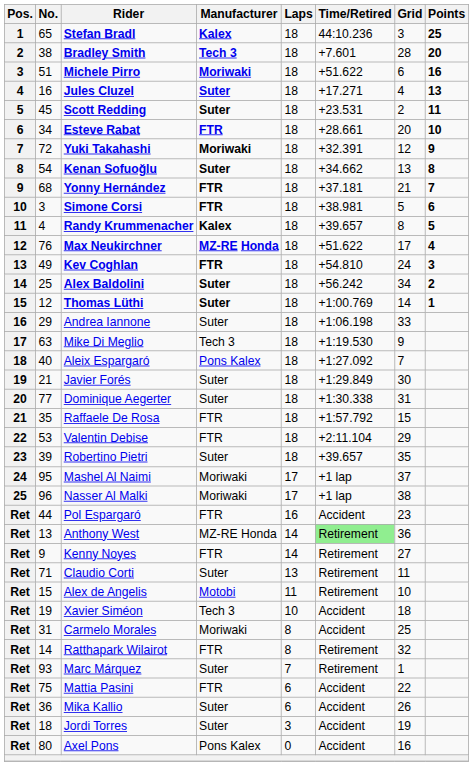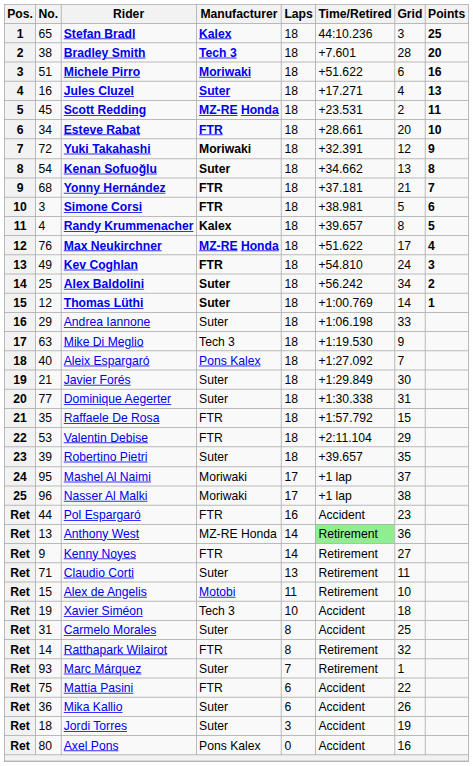 <table class="wikitable" style="font-size: 95%;">
 <tr>
 <th>Pos.</th>
 <th>No.</th>
 <th>Rider</th>
 <th>Manufacturer</th>
 <th>Laps</th>
 <th>Time/Retired</th>
 <th>Grid</th>
 <th>Points</th>
 </tr>
 <tr>
 <th>1</th>
 <td>65</td>
 <td> <strong><a href='#'>Stefan Bradl</a></strong></td>
 <td><strong><a href='#'>Kalex</a></strong></td>
 <td>18</td>
 <td>44:10.236</td>
 <td>3</td>
 <td><strong>25</strong></td>
 </tr>
 <tr>
 <th>2</th>
 <td>38</td>
 <td> <strong><a href='#'>Bradley Smith</a></strong></td>
 <td><strong><a href='#'>Tech 3</a></strong></td>
 <td>18</td>
 <td>+7.601</td>
 <td>28</td>
 <td><strong>20</strong></td>
 </tr>
 <tr>
 <th>3</th>
 <td>51</td>
 <td> <strong><a href='#'>Michele Pirro</a></strong></td>
 <td><strong><a href='#'>Moriwaki</a></strong></td>
 <td>18</td>
 <td>+51.622</td>
 <td>6</td>
 <td><strong>16</strong></td>
 </tr>
 <tr>
 <th>4</th>
 <td>16</td>
 <td> <strong><a href='#'>Jules Cluzel</a></strong></td>
 <td><strong><a href='#'>Suter</a></strong></td>
 <td>18</td>
 <td>+17.271</td>
 <td>4</td>
 <td><strong>13</strong></td>
 </tr>
 <tr>
 <th>5</th>
 <td>45</td>
 <td> <strong><a href='#'>Scott Redding</a></strong></td>
-<td><strong>Suter</strong></td>
+<td><strong><a href='#'>MZ-RE</a> <a href='#'>Honda</a></strong></td>
 <td>18</td>
 <td>+23.531</td>
 <td>2</td>
 <td><strong>11</strong></td>
 </tr>
 <tr>
 <th>6</th>
 <td>34</td>
 <td> <strong><a href='#'>Esteve Rabat</a></strong></td>
 <td><strong><a href='#'>FTR</a></strong></td>
 <td>18</td>
 <td>+28.661</td>
 <td>20</td>
 <td><strong>10</strong></td>
 </tr>
 <tr>
 <th>7</th>
 <td>72</td>
 <td> <strong><a href='#'>Yuki Takahashi</a></strong></td>
 <td><strong>Moriwaki</strong></td>
 <td>18</td>
 <td>+32.391</td>
 <td>12</td>
 <td><strong>9</strong></td>
 </tr>
 <tr>
 <th>8</th>
 <td>54</td>
 <td> <strong><a href='#'>Kenan Sofuoğlu</a></strong></td>
 <td><strong>Suter</strong></td>
 <td>18</td>
 <td>+34.662</td>
 <td>13</td>
 <td><strong>8</strong></td>
 </tr>
 <tr>
 <th>9</th>
 <td>68</td>
 <td> <strong><a href='#'>Yonny Hernández</a></strong></td>
 <td><strong>FTR</strong></td>
 <td>18</td>
 <td>+37.181</td>
 <td>21</td>
 <td><strong>7</strong></td>
 </tr>
 <tr>
 <th>10</th>
 <td>3</td>
 <td> <strong><a href='#'>Simone Corsi</a></strong></td>
 <td><strong>FTR</strong></td>
 <td>18</td>
 <td>+38.981</td>
 <td>5</td>
 <td><strong>6</strong></td>
 </tr>
 <tr>
 <th>11</th>
 <td>4</td>
 <td> <strong><a href='#'>Randy Krummenacher</a></strong></td>
 <td><strong>Kalex</strong></td>
 <td>18</td>
 <td>+39.657</td>
 <td>8</td>
 <td><strong>5</strong></td>
 </tr>
 <tr>
 <th>12</th>
 <td>76</td>
 <td> <strong><a href='#'>Max Neukirchner</a></strong></td>
 <td><strong><a href='#'>MZ-RE</a> <a href='#'>Honda</a></strong></td>
 <td>18</td>
 <td>+51.622</td>
 <td>17</td>
 <td><strong>4</strong></td>
 </tr>
 <tr>
 <th>13</th>
 <td>49</td>
 <td> <strong><a href='#'>Kev Coghlan</a></strong></td>
 <td><strong>FTR</strong></td>
 <td>18</td>
 <td>+54.810</td>
 <td>24</td>
 <td><strong>3</strong></td>
 </tr>
 <tr>
 <th>14</th>
 <td>25</td>
 <td> <strong><a href='#'>Alex Baldolini</a></strong></td>
 <td><strong>Suter</strong></td>
 <td>18</td>
 <td>+56.242</td>
 <td>34</td>
 <td><strong>2</strong></td>
 </tr>
 <tr>
 <th>15</th>
 <td>12</td>
 <td> <strong><a href='#'>Thomas Lüthi</a></strong></td>
 <td><strong>Suter</strong></td>
 <td>18</td>
 <td>+1:00.769</td>
 <td>14</td>
 <td><strong>1</strong></td>
 </tr>
 <tr>
 <th>16</th>
 <td>29</td>
 <td> <a href='#'>Andrea Iannone</a></td>
 <td>Suter</td>
 <td>18</td>
 <td>+1:06.198</td>
 <td>33</td>
 <td></td>
 </tr>
 <tr>
 <th>17</th>
 <td>63</td>
 <td> <a href='#'>Mike Di Meglio</a></td>
 <td>Tech 3</td>
 <td>18</td>
 <td>+1:19.530</td>
 <td>9</td>
 <td></td>
 </tr>
 <tr>
 <th>18</th>
 <td>40</td>
 <td> <a href='#'>Aleix Espargaró</a></td>
 <td><a href='#'>Pons Kalex</a></td>
 <td>18</td>
 <td>+1:27.092</td>
 <td>7</td>
 <td></td>
 </tr>
 <tr>
 <th>19</th>
 <td>21</td>
 <td> <a href='#'>Javier Forés</a></td>
 <td>Suter</td>
 <td>18</td>
 <td>+1:29.849</td>
 <td>30</td>
 <td></td>
 </tr>
 <tr>
 <th>20</th>
 <td>77</td>
 <td> <a href='#'>Dominique Aegerter</a></td>
 <td>Suter</td>
 <td>18</td>
 <td>+1:30.338</td>
 <td>31</td>
 <td></td>
 </tr>
 <tr>
 <th>21</th>
 <td>35</td>
 <td> <a href='#'>Raffaele De Rosa</a></td>
 <td>FTR</td>
 <td>18</td>
 <td>+1:57.792</td>
 <td>15</td>
 <td></td>
 </tr>
 <tr>
 <th>22</th>
 <td>53</td>
 <td> <a href='#'>Valentin Debise</a></td>
 <td>FTR</td>
 <td>18</td>
 <td>+2:11.104</td>
 <td>29</td>
 <td></td>
 </tr>
 <tr>
 <th>23</th>
 <td>39</td>
 <td> <a href='#'>Robertino Pietri</a></td>
 <td>Suter</td>
 <td>18</td>
 <td>+39.657</td>
 <td>35</td>
 <td></td>
 </tr>
 <tr>
 <th>24</th>
 <td>95</td>
 <td> <a href='#'>Mashel Al Naimi</a></td>
 <td>Moriwaki</td>
 <td>17</td>
 <td>+1 lap</td>
 <td>37</td>
 <td></td>
 </tr>
 <tr>
 <th>25</th>
 <td>96</td>
 <td> <a href='#'>Nasser Al Malki</a></td>
 <td>Moriwaki</td>
 <td>17</td>
 <td>+1 lap</td>
 <td>38</td>
 <td></td>
 </tr>
 <tr>
 <th>Ret</th>
 <td>44</td>
 <td> <a href='#'>Pol Espargaró</a></td>
 <td>FTR</td>
 <td>16</td>
 <td>Accident</td>
 <td>23</td>
 <td></td>
 </tr>
 <tr>
 <th>Ret</th>
 <td>13</td>
 <td> <a href='#'>Anthony West</a></td>
 <td>MZ-RE Honda</td>
 <td>14</td>
 <td style="background: lightgreen;">Retirement</td>
 <td>36</td>
 <td></td>
 </tr>
 <tr>
 <th>Ret</th>
 <td>9</td>
 <td> <a href='#'>Kenny Noyes</a></td>
 <td>FTR</td>
 <td>14</td>
 <td>Retirement</td>
 <td>27</td>
 <td></td>
 </tr>
 <tr>
 <th>Ret</th>
 <td>71</td>
 <td> <a href='#'>Claudio Corti</a></td>
 <td>Suter</td>
 <td>13</td>
 <td>Retirement</td>
 <td>11</td>
 <td></td>
 </tr>
 <tr>
 <th>Ret</th>
 <td>15</td>
 <td> <a href='#'>Alex de Angelis</a></td>
 <td><a href='#'>Motobi</a></td>
 <td>11</td>
 <td>Retirement</td>
 <td>10</td>
 <td></td>
 </tr>
 <tr>
 <th>Ret</th>
 <td>19</td>
 <td> <a href='#'>Xavier Siméon</a></td>
 <td>Tech 3</td>
 <td>10</td>
 <td>Accident</td>
 <td>18</td>
 <td></td>
 </tr>
 <tr>
 <th>Ret</th>
 <td>31</td>
 <td> <a href='#'>Carmelo Morales</a></td>
-<td>Moriwaki</td>
+<td>Suter</td>
 <td>8</td>
 <td>Accident</td>
 <td>25</td>
 <td></td>
 </tr>
 <tr>
 <th>Ret</th>
 <td>14</td>
 <td> <a href='#'>Ratthapark Wilairot</a></td>
 <td>FTR</td>
 <td>8</td>
 <td>Retirement</td>
 <td>32</td>
 <td></td>
 </tr>
 <tr>
 <th>Ret</th>
 <td>93</td>
 <td> <a href='#'>Marc Márquez</a></td>
 <td>Suter</td>
 <td>7</td>
 <td>Retirement</td>
 <td>1</td>
 <td></td>
 </tr>
 <tr>
 <th>Ret</th>
 <td>75</td>
 <td> <a href='#'>Mattia Pasini</a></td>
 <td>FTR</td>
 <td>6</td>
 <td>Accident</td>
 <td>22</td>
 <td></td>
 </tr>
 <tr>
 <th>Ret</th>
 <td>36</td>
 <td> <a href='#'>Mika Kallio</a></td>
 <td>Suter</td>
 <td>6</td>
 <td>Accident</td>
 <td>26</td>
 <td></td>
 </tr>
 <tr>
 <th>Ret</th>
 <td>18</td>
 <td> <a href='#'>Jordi Torres</a></td>
 <td>Suter</td>
 <td>3</td>
 <td>Accident</td>
 <td>19</td>
 <td></td>
 </tr>
 <tr>
 <th>Ret</th>
 <td>80</td>
 <td> <a href='#'>Axel Pons</a></td>
 <td>Pons Kalex</td>
 <td>0</td>
 <td>Accident</td>
 <td>16</td>
 <td></td>
 </tr>
 <tr>
 <th colspan=8></th>
 </tr>
 <tr>
 </tr>
 </table>
